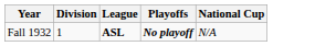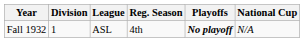 <table class="wikitable">
 <tr>
 <th>Year</th>
 <th>Division</th>
 <th>League</th>
+<th>Reg. Season</th>
 <th>Playoffs</th>
 <th>National Cup</th>
 </tr>
 <tr>
 <td>Fall 1932</td>
 <td>1</td>
-<td><strong>ASL</strong></td>
+<td>ASL</td>
+<td>4th</td>
 <td><strong><em>No playoff</em></strong></td>
 <td><em>N/A</em></td>
 </tr>
 </table>
